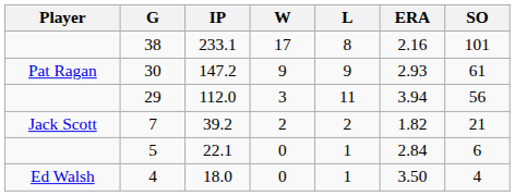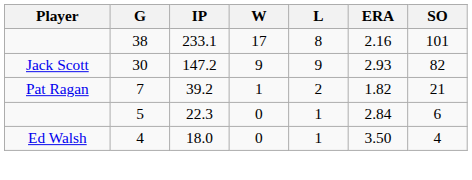 <table class="wikitable sortable">
 <tr>
 <th bgcolor="#DDDDFF" width="16%">Player</th>
 <th bgcolor="#DDDDFF" width="9%">G</th>
 <th bgcolor="#DDDDFF" width="9%">IP</th>
 <th bgcolor="#DDDDFF" width="9%">W</th>
 <th bgcolor="#DDDDFF" width="9%">L</th>
 <th bgcolor="#DDDDFF" width="9%">ERA</th>
 <th bgcolor="#DDDDFF" width="9%">SO</th>
 </tr>
 <tr align="center">
 <td></td>
 <td>38</td>
 <td>233.1</td>
 <td>17</td>
 <td>8</td>
 <td>2.16</td>
 <td>101</td>
 </tr>
 <tr align="center">
-<td><a href='#'>Pat Ragan</a></td>
+<td><a href='#'>Jack Scott</a></td>
 <td>30</td>
 <td>147.2</td>
 <td>9</td>
 <td>9</td>
 <td>2.93</td>
-<td>61</td>
+<td>82</td>
 </tr>
 <tr align="center">
-<td></td>
-<td>29</td>
-<td>112.0</td>
-<td>3</td>
-<td>11</td>
-<td>3.94</td>
-<td>56</td>
-</tr>
-<tr align="center">
-<td><a href='#'>Jack Scott</a></td>
+<td><a href='#'>Pat Ragan</a></td>
 <td>7</td>
 <td>39.2</td>
-<td>2</td>
+<td>1</td>
 <td>2</td>
 <td>1.82</td>
 <td>21</td>
 </tr>
 <tr align="center">
 <td></td>
 <td>5</td>
-<td>22.1</td>
+<td>22.3</td>
 <td>0</td>
 <td>1</td>
 <td>2.84</td>
 <td>6</td>
 </tr>
 <tr align="center">
 <td><a href='#'>Ed Walsh</a></td>
 <td>4</td>
 <td>18.0</td>
 <td>0</td>
 <td>1</td>
 <td>3.50</td>
 <td>4</td>
 </tr>
 </table>
